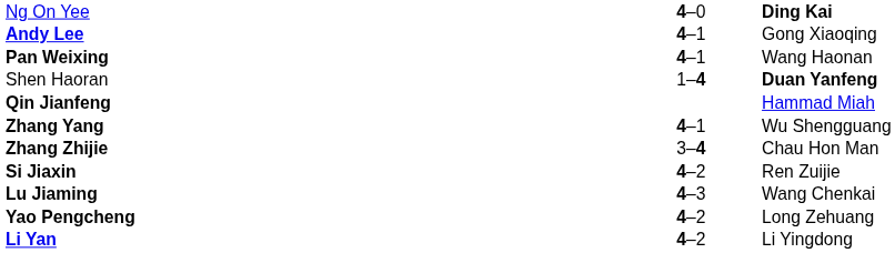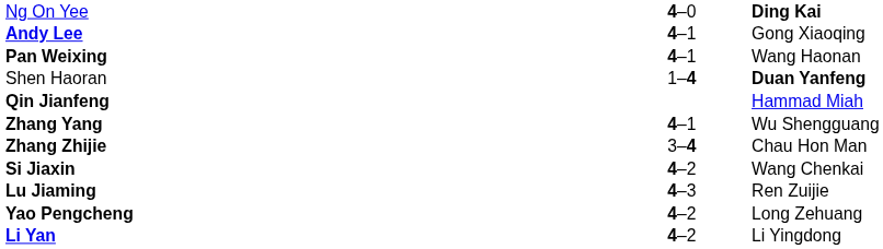 <table width="100%" cellspacing="1">
 <tr>
 <th width=45%></th>
 <th width=10%></th>
 <th width=45%></th>
 </tr>
 <tr>
 <td> <a href='#'>Ng On Yee</a></td>
 <td align="center"><strong>4</strong>–0</td>
 <td> <strong>Ding Kai</strong></td>
 </tr>
 <tr>
 <td> <strong><a href='#'>Andy Lee</a></strong></td>
 <td align="center"><strong>4</strong>–1</td>
 <td> Gong Xiaoqing</td>
 </tr>
 <tr>
 <td> <strong>Pan Weixing</strong></td>
 <td align="center"><strong>4</strong>–1</td>
 <td> Wang Haonan</td>
 </tr>
 <tr>
 <td> Shen Haoran</td>
 <td align="center">1–<strong>4</strong></td>
 <td> <strong>Duan Yanfeng</strong></td>
 </tr>
 <tr>
 <td> <strong>Qin Jianfeng</strong></td>
 <td align="center"></td>
 <td> <a href='#'>Hammad Miah</a></td>
 </tr>
 <tr>
 <td> <strong>Zhang Yang</strong></td>
 <td align="center"><strong>4</strong>–1</td>
 <td> Wu Shengguang</td>
 </tr>
 <tr>
 <td> <strong>Zhang Zhijie</strong></td>
 <td align="center">3–<strong>4</strong></td>
 <td> Chau Hon Man</td>
 </tr>
 <tr>
 <td> <strong>Si Jiaxin</strong></td>
 <td align="center"><strong>4</strong>–2</td>
-<td> Ren Zuijie</td>
+<td> Wang Chenkai</td>
 </tr>
 <tr>
 <td> <strong>Lu Jiaming</strong></td>
 <td align="center"><strong>4</strong>–3</td>
-<td> Wang Chenkai</td>
+<td> Ren Zuijie</td>
 </tr>
 <tr>
 <td> <strong>Yao Pengcheng</strong></td>
 <td align="center"><strong>4</strong>–2</td>
 <td> Long Zehuang</td>
 </tr>
 <tr>
 <td> <strong><a href='#'>Li Yan</a></strong></td>
 <td align="center"><strong>4</strong>–2</td>
 <td> Li Yingdong</td>
 </tr>
 <tr>
 </tr>
 </table>
